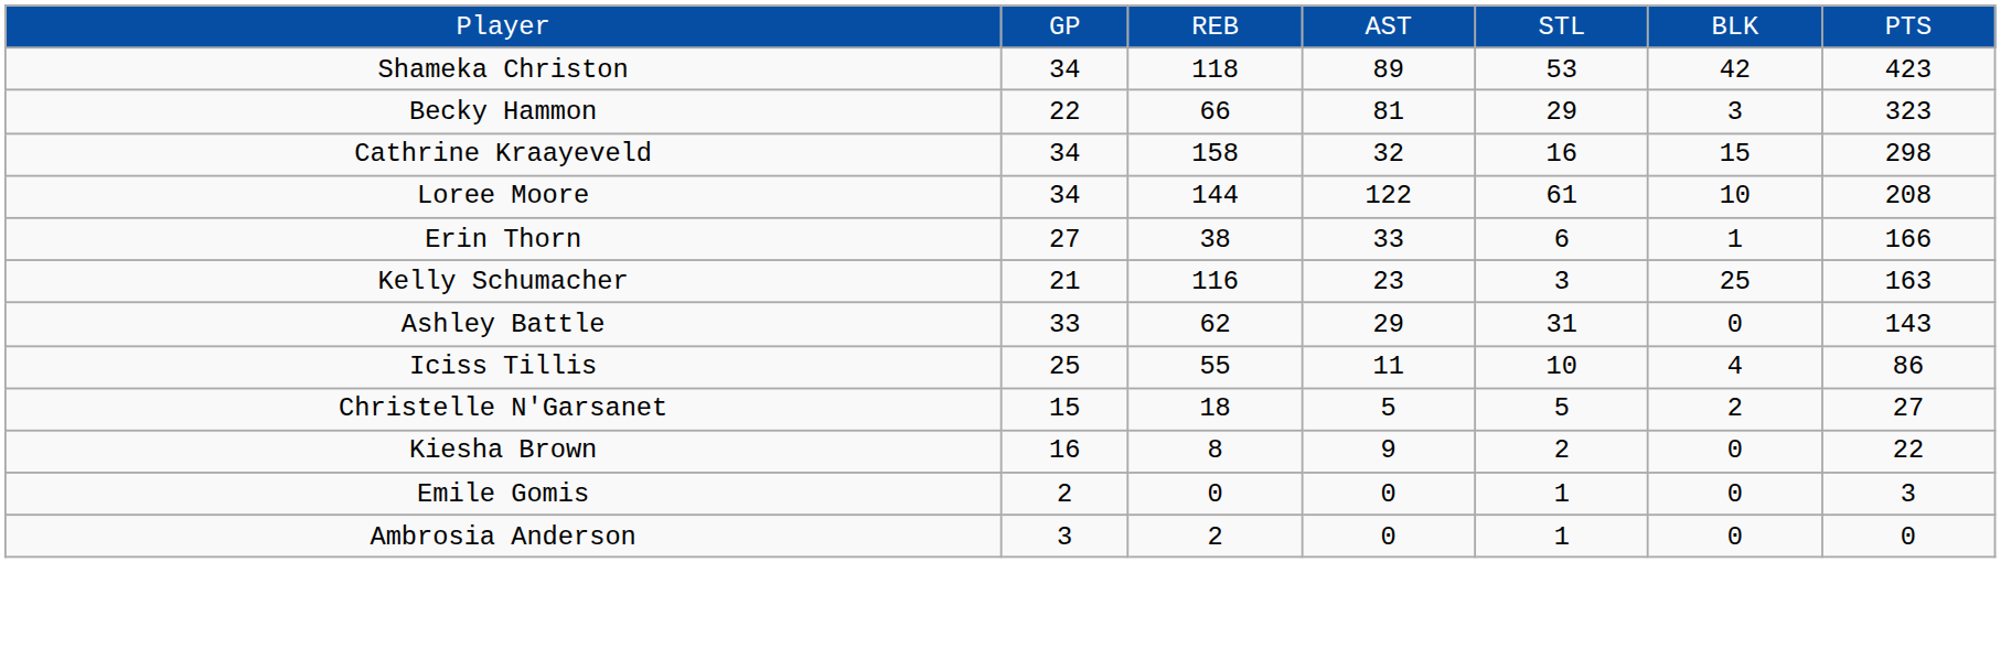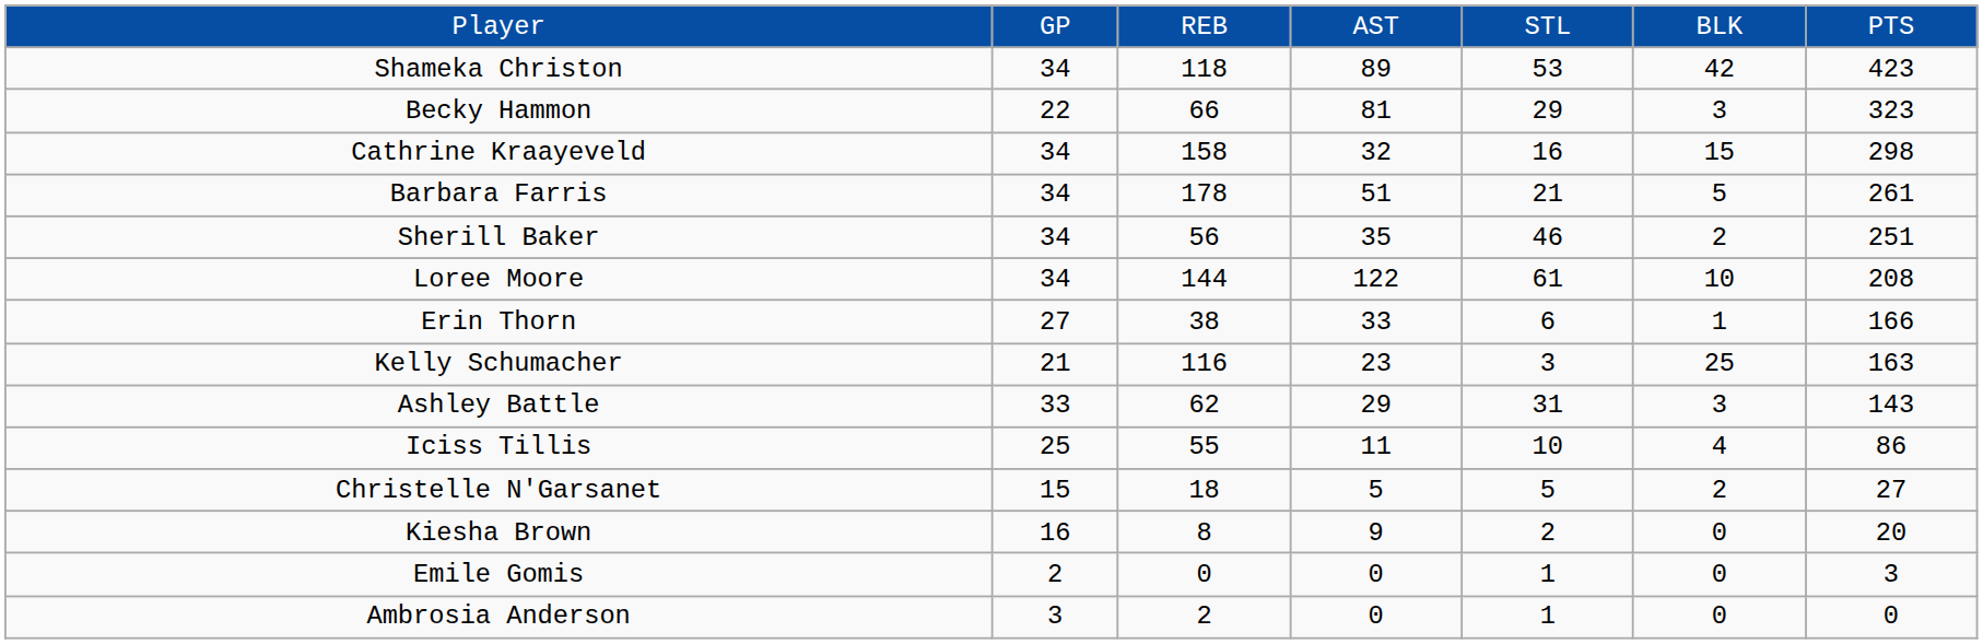 <table class="wikitable" width="50%">
 <tr align="center" style="background:#054ea4; color:white;">
 <td>Player</td>
 <td>GP</td>
 <td>REB</td>
 <td>AST</td>
 <td>STL</td>
 <td>BLK</td>
 <td>PTS</td>
 </tr>
 <tr align="center">
 <td>Shameka Christon</td>
 <td>34</td>
 <td>118</td>
 <td>89</td>
 <td>53</td>
 <td>42</td>
 <td>423</td>
 </tr>
 <tr align="center">
 <td>Becky Hammon</td>
 <td>22</td>
 <td>66</td>
 <td>81</td>
 <td>29</td>
 <td>3</td>
 <td>323</td>
 </tr>
 <tr align="center">
 <td>Cathrine Kraayeveld</td>
 <td>34</td>
 <td>158</td>
 <td>32</td>
 <td>16</td>
 <td>15</td>
 <td>298</td>
 </tr>
 <tr align="center">
+<td>Barbara Farris</td>
+<td>34</td>
+<td>178</td>
+<td>51</td>
+<td>21</td>
+<td>5</td>
+<td>261</td>
+</tr>
+<tr align="center">
+<td>Sherill Baker</td>
+<td>34</td>
+<td>56</td>
+<td>35</td>
+<td>46</td>
+<td>2</td>
+<td>251</td>
+</tr>
+<tr align="center">
 <td>Loree Moore</td>
 <td>34</td>
 <td>144</td>
 <td>122</td>
 <td>61</td>
 <td>10</td>
 <td>208</td>
 </tr>
 <tr align="center">
 <td>Erin Thorn</td>
 <td>27</td>
 <td>38</td>
 <td>33</td>
 <td>6</td>
 <td>1</td>
 <td>166</td>
 </tr>
 <tr align="center">
 <td>Kelly Schumacher</td>
 <td>21</td>
 <td>116</td>
 <td>23</td>
 <td>3</td>
 <td>25</td>
 <td>163</td>
 </tr>
 <tr align="center">
 <td>Ashley Battle</td>
 <td>33</td>
 <td>62</td>
 <td>29</td>
 <td>31</td>
-<td>0</td>
+<td>3</td>
 <td>143</td>
 </tr>
 <tr align="center">
 <td>Iciss Tillis</td>
 <td>25</td>
 <td>55</td>
 <td>11</td>
 <td>10</td>
 <td>4</td>
 <td>86</td>
 </tr>
 <tr align="center">
 <td>Christelle N'Garsanet</td>
 <td>15</td>
 <td>18</td>
 <td>5</td>
 <td>5</td>
 <td>2</td>
 <td>27</td>
 </tr>
 <tr align="center">
 <td>Kiesha Brown</td>
 <td>16</td>
 <td>8</td>
 <td>9</td>
 <td>2</td>
 <td>0</td>
-<td>22</td>
+<td>20</td>
 </tr>
 <tr align="center">
 <td>Emile Gomis</td>
 <td>2</td>
 <td>0</td>
 <td>0</td>
 <td>1</td>
 <td>0</td>
 <td>3</td>
 </tr>
 <tr align="center">
 <td>Ambrosia Anderson</td>
 <td>3</td>
 <td>2</td>
 <td>0</td>
 <td>1</td>
 <td>0</td>
 <td>0</td>
 </tr>
 </table>
